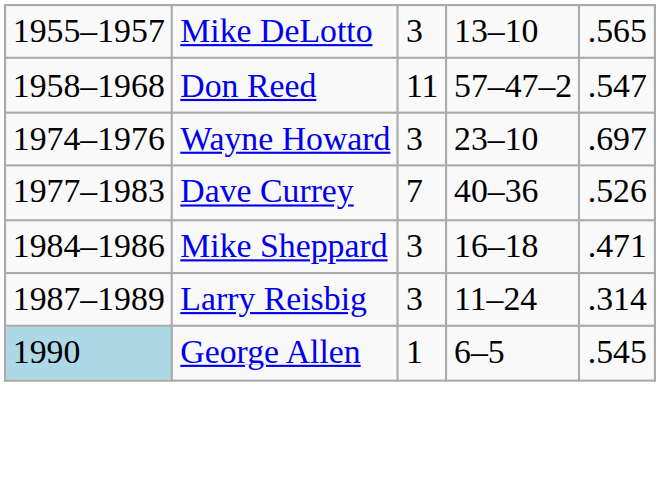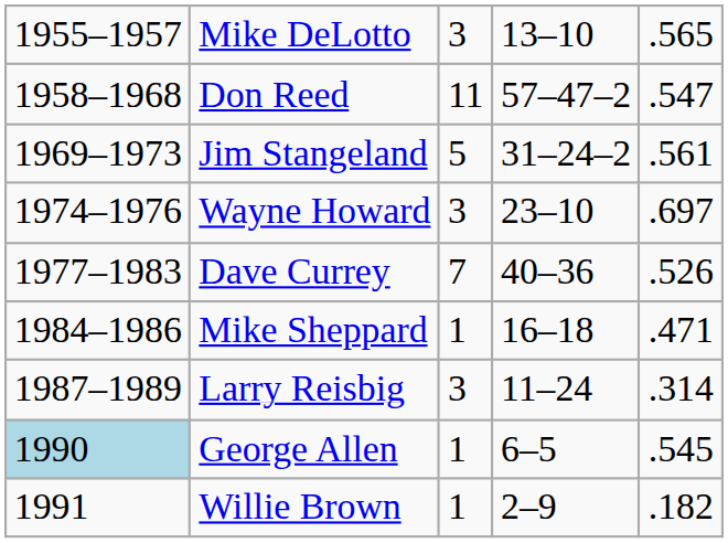 <table class="wikitable">
 <tr>
 <td>1955–1957</td>
 <td><a href='#'>Mike DeLotto</a></td>
 <td>3</td>
 <td>13–10</td>
 <td>.565</td>
 </tr>
 <tr>
 <td>1958–1968</td>
 <td><a href='#'>Don Reed</a></td>
 <td>11</td>
 <td>57–47–2</td>
 <td>.547</td>
+</tr>
+<tr>
+<td>1969–1973</td>
+<td><a href='#'>Jim Stangeland</a></td>
+<td>5</td>
+<td>31–24–2</td>
+<td>.561</td>
 </tr>
 <tr>
 <td>1974–1976</td>
 <td><a href='#'>Wayne Howard</a></td>
 <td>3</td>
 <td>23–10</td>
 <td>.697</td>
 </tr>
 <tr>
 <td>1977–1983</td>
 <td><a href='#'>Dave Currey</a></td>
 <td>7</td>
 <td>40–36</td>
 <td>.526</td>
 </tr>
 <tr>
 <td>1984–1986</td>
 <td><a href='#'>Mike Sheppard</a></td>
-<td>3</td>
+<td>1</td>
 <td>16–18</td>
 <td>.471</td>
 </tr>
 <tr>
 <td>1987–1989</td>
 <td><a href='#'>Larry Reisbig</a></td>
 <td>3</td>
 <td>11–24</td>
 <td>.314</td>
 </tr>
 <tr>
 <td style="background: lightblue;">1990</td>
 <td><a href='#'>George Allen</a></td>
 <td>1</td>
 <td>6–5</td>
 <td>.545</td>
 </tr>
+<tr>
+<td>1991</td>
+<td><a href='#'>Willie Brown</a></td>
+<td>1</td>
+<td>2–9</td>
+<td>.182</td>
+</tr>
 </table>
